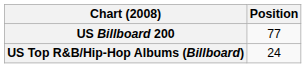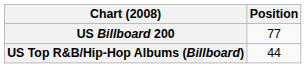 <table class="wikitable sortable plainrowheaders" style="text-align:center">
 <tr>
 <th scope="col">Chart (2008)</th>
 <th scope="col">Position</th>
 </tr>
 <tr>
 <th scope="row">US <em>Billboard</em> 200</th>
 <td>77</td>
 </tr>
 <tr>
 <th scope="row">US Top R&B/Hip-Hop Albums (<em>Billboard</em>)</th>
-<td>24</td>
+<td>44</td>
 </tr>
 </table>
